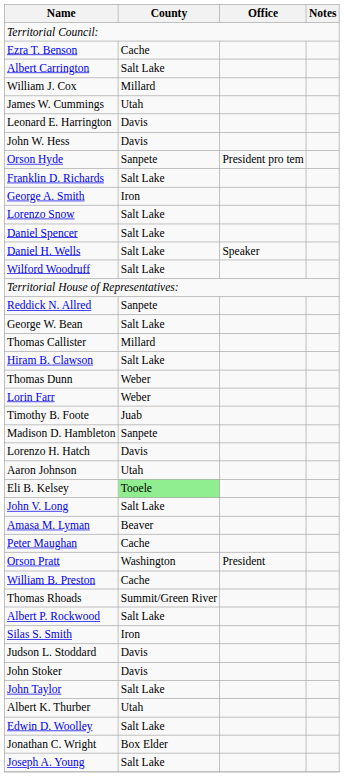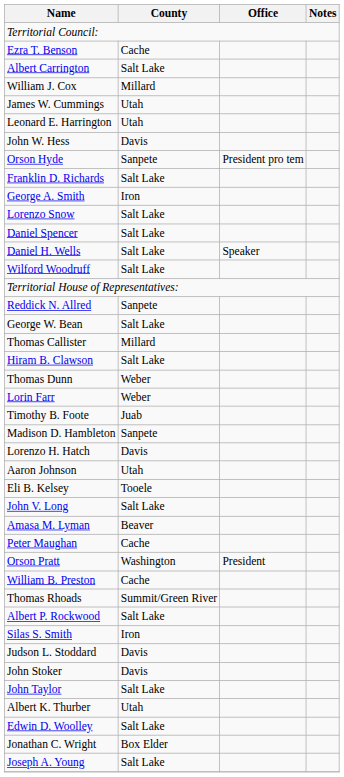 <table class="wikitable">
 <tr>
 <th>Name</th>
 <th>County</th>
 <th>Office</th>
 <th>Notes</th>
 </tr>
 <tr>
 <td colspan=8><em>Territorial Council:</em></td>
 </tr>
 <tr>
 <td><a href='#'>Ezra T. Benson</a></td>
 <td>Cache</td>
 <td></td>
 <td></td>
 </tr>
 <tr>
 <td><a href='#'>Albert Carrington</a></td>
 <td>Salt Lake</td>
 <td></td>
 <td></td>
 </tr>
 <tr>
 <td>William J. Cox</td>
 <td>Millard</td>
 <td></td>
 <td></td>
 </tr>
 <tr>
 <td>James W. Cummings</td>
 <td>Utah</td>
 <td></td>
 <td></td>
 </tr>
 <tr>
 <td>Leonard E. Harrington</td>
-<td>Davis</td>
+<td>Utah</td>
 <td></td>
 <td></td>
 </tr>
 <tr>
 <td>John W. Hess</td>
 <td>Davis</td>
 <td></td>
 <td></td>
 </tr>
 <tr>
 <td><a href='#'>Orson Hyde</a></td>
 <td>Sanpete</td>
 <td>President pro tem</td>
 <td></td>
 </tr>
 <tr>
 <td><a href='#'>Franklin D. Richards</a></td>
 <td>Salt Lake</td>
 <td></td>
 <td></td>
 </tr>
 <tr>
 <td><a href='#'>George A. Smith</a></td>
 <td>Iron</td>
 <td></td>
 <td></td>
 </tr>
 <tr>
 <td><a href='#'>Lorenzo Snow</a></td>
 <td>Salt Lake</td>
 <td></td>
 <td></td>
 </tr>
 <tr>
 <td><a href='#'>Daniel Spencer</a></td>
 <td>Salt Lake</td>
 <td></td>
 <td></td>
 </tr>
 <tr>
 <td><a href='#'>Daniel H. Wells</a></td>
 <td>Salt Lake</td>
 <td>Speaker</td>
 <td></td>
 </tr>
 <tr>
 <td><a href='#'>Wilford Woodruff</a></td>
 <td>Salt Lake</td>
 <td></td>
 <td></td>
 </tr>
 <tr>
 <td colspan=8><em>Territorial House of Representatives:</em></td>
 </tr>
 <tr>
 <td><a href='#'>Reddick N. Allred</a></td>
 <td>Sanpete</td>
 <td></td>
 <td></td>
 </tr>
 <tr>
 <td>George W. Bean</td>
 <td>Salt Lake</td>
 <td></td>
 <td></td>
 </tr>
 <tr>
 <td>Thomas Callister</td>
 <td>Millard</td>
 <td></td>
 <td></td>
 </tr>
 <tr>
 <td><a href='#'>Hiram B. Clawson</a></td>
 <td>Salt Lake</td>
 <td></td>
 <td></td>
 </tr>
 <tr>
 <td>Thomas Dunn</td>
 <td>Weber</td>
 <td></td>
 <td></td>
 </tr>
 <tr>
 <td><a href='#'>Lorin Farr</a></td>
 <td>Weber</td>
 <td></td>
 <td></td>
 </tr>
 <tr>
 <td>Timothy B. Foote</td>
 <td>Juab</td>
 <td></td>
 <td></td>
 </tr>
 <tr>
 <td>Madison D. Hambleton</td>
 <td>Sanpete</td>
 <td></td>
 <td></td>
 </tr>
 <tr>
 <td>Lorenzo H. Hatch</td>
 <td>Davis</td>
 <td></td>
 <td></td>
 </tr>
 <tr>
 <td>Aaron Johnson</td>
 <td>Utah</td>
 <td></td>
 <td></td>
 </tr>
 <tr>
 <td>Eli B. Kelsey</td>
-<td style="background: lightgreen;">Tooele</td>
+<td>Tooele</td>
 <td></td>
 <td></td>
 </tr>
 <tr>
 <td><a href='#'>John V. Long</a></td>
 <td>Salt Lake</td>
 <td></td>
 <td></td>
 </tr>
 <tr>
 <td><a href='#'>Amasa M. Lyman</a></td>
 <td>Beaver</td>
 <td></td>
 <td></td>
 </tr>
 <tr>
 <td><a href='#'>Peter Maughan</a></td>
 <td>Cache</td>
 <td></td>
 <td></td>
 </tr>
 <tr>
 <td><a href='#'>Orson Pratt</a></td>
 <td>Washington</td>
 <td>President</td>
 <td></td>
 </tr>
 <tr>
 <td><a href='#'>William B. Preston</a></td>
 <td>Cache</td>
 <td></td>
 <td></td>
 </tr>
 <tr>
 <td>Thomas Rhoads</td>
 <td>Summit/Green River</td>
 <td></td>
 <td></td>
 </tr>
 <tr>
 <td><a href='#'>Albert P. Rockwood</a></td>
 <td>Salt Lake</td>
 <td></td>
 <td></td>
 </tr>
 <tr>
 <td><a href='#'>Silas S. Smith</a></td>
 <td>Iron</td>
 <td></td>
 <td></td>
 </tr>
 <tr>
 <td>Judson L. Stoddard</td>
 <td>Davis</td>
 <td></td>
 <td></td>
 </tr>
 <tr>
 <td>John Stoker</td>
 <td>Davis</td>
 <td></td>
 <td></td>
 </tr>
 <tr>
 <td><a href='#'>John Taylor</a></td>
 <td>Salt Lake</td>
 <td></td>
 <td></td>
 </tr>
 <tr>
 <td>Albert K. Thurber</td>
 <td>Utah</td>
 <td></td>
 <td></td>
 </tr>
 <tr>
 <td><a href='#'>Edwin D. Woolley</a></td>
 <td>Salt Lake</td>
 <td></td>
 <td></td>
 </tr>
 <tr>
 <td>Jonathan C. Wright</td>
 <td>Box Elder</td>
 <td></td>
 <td></td>
 </tr>
 <tr>
 <td><a href='#'>Joseph A. Young</a></td>
 <td>Salt Lake</td>
 <td></td>
 <td></td>
 </tr>
 <tr>
 </tr>
 </table>
